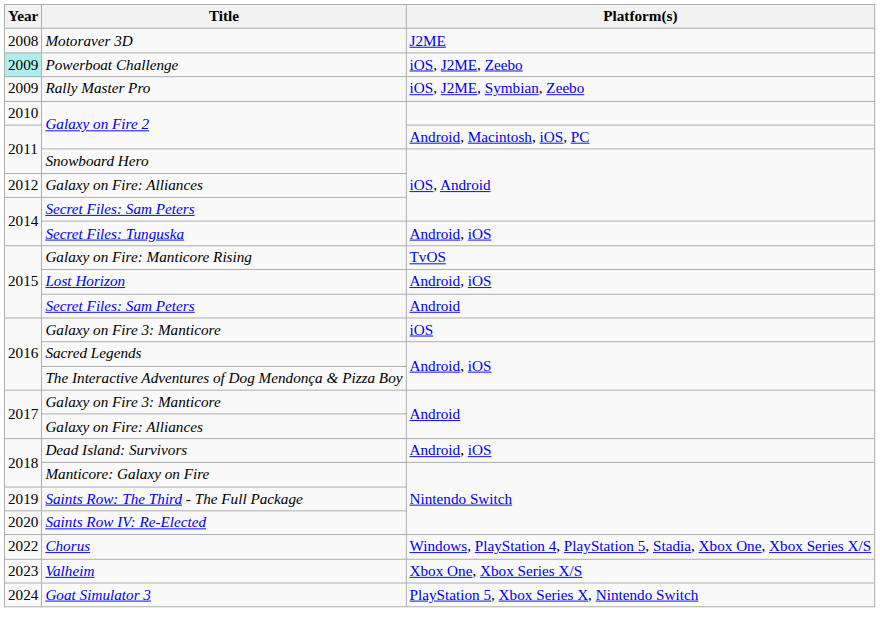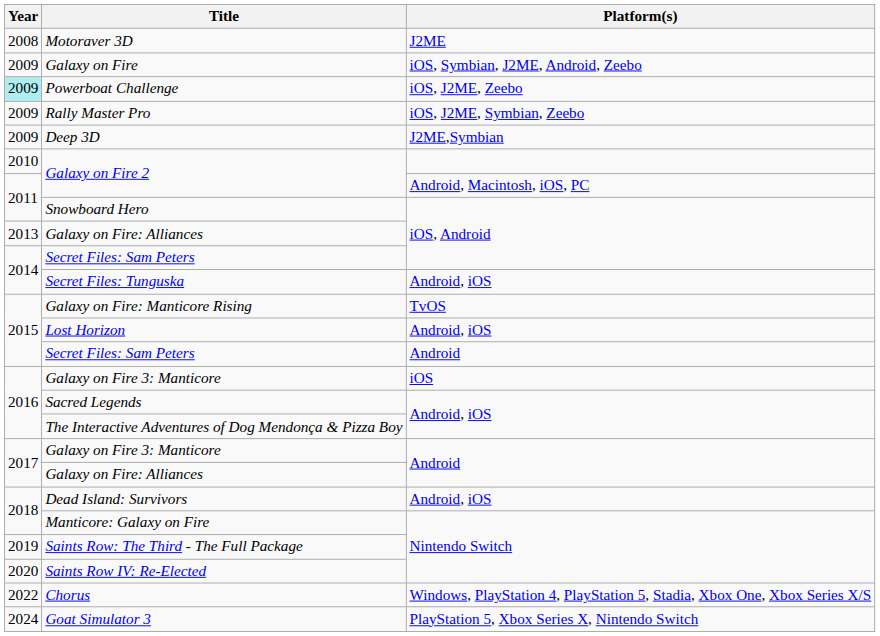 <table class="wikitable sortable">
 <tr>
 <th>Year</th>
 <th>Title</th>
 <th>Platform(s)</th>
 </tr>
 <tr>
 <td rowspan="1">2008</td>
 <td><em>Motoraver 3D</em></td>
 <td rowspan "1"><a href='#'>J2ME</a></td>
 </tr>
 <tr>
+<td rowspan="1">2009</td>
+<td><em>Galaxy on Fire</em></td>
+<td rowspan="1"><a href='#'>iOS</a>, <a href='#'>Symbian</a>, <a href='#'>J2ME</a>, <a href='#'>Android</a>, <a href='#'>Zeebo</a></td>
+</tr>
+<tr>
 <td rowspan="1" style="background: paleturquoise;">2009</td>
 <td><em>Powerboat Challenge</em></td>
 <td rowspan="1"><a href='#'>iOS</a>, <a href='#'>J2ME</a>, <a href='#'>Zeebo</a></td>
 </tr>
 <tr>
 <td rowspan="1">2009</td>
 <td><em>Rally Master Pro</em></td>
 <td rowspan="1"><a href='#'>iOS</a>, <a href='#'>J2ME</a>, <a href='#'>Symbian</a>, <a href='#'>Zeebo</a></td>
+</tr>
+<tr>
+<td rowspan="1">2009</td>
+<td><em>Deep 3D</em></td>
+<td rowspan="1"><a href='#'>J2ME</a>,<a href='#'>Symbian</a></td>
 </tr>
 <tr>
 <td>2010</td>
 <td rowspan="2"><em><a href='#'>Galaxy on Fire 2</a></em></td>
 </tr>
 <tr>
 <td rowspan="2">2011</td>
 <td><a href='#'>Android</a>, <a href='#'>Macintosh</a>, <a href='#'>iOS</a>, <a href='#'>PC</a></td>
 </tr>
 <tr>
 <td><em>Snowboard Hero</em></td>
 <td rowspan="3"><a href='#'>iOS</a>, <a href='#'>Android</a></td>
 </tr>
 <tr>
-<td>2012</td>
+<td>2013</td>
 <td><em>Galaxy on Fire: Alliances</em></td>
 </tr>
 <tr>
 <td rowspan="2">2014</td>
 <td><em><a href='#'>Secret Files: Sam Peters</a></em></td>
 </tr>
 <tr>
 <td><em><a href='#'>Secret Files: Tunguska</a></em></td>
 <td><a href='#'>Android</a>, <a href='#'>iOS</a></td>
 </tr>
 <tr>
 <td rowspan="3">2015</td>
 <td><em>Galaxy on Fire: Manticore Rising</em></td>
 <td><a href='#'>TvOS</a></td>
 </tr>
 <tr>
 <td><em><a href='#'>Lost Horizon</a></em></td>
 <td><a href='#'>Android</a>, <a href='#'>iOS</a></td>
 </tr>
 <tr>
 <td><em><a href='#'>Secret Files: Sam Peters</a></em></td>
 <td><a href='#'>Android</a></td>
 </tr>
 <tr>
 <td rowspan="3">2016</td>
 <td><em>Galaxy on Fire 3: Manticore</em></td>
 <td><a href='#'>iOS</a></td>
 </tr>
 <tr>
 <td><em>Sacred Legends</em></td>
 <td rowspan="2"><a href='#'>Android</a>, <a href='#'>iOS</a></td>
 </tr>
 <tr>
 <td><em>The Interactive Adventures of Dog Mendonça & Pizza Boy</em></td>
 </tr>
 <tr>
 <td rowspan="2">2017</td>
 <td><em>Galaxy on Fire 3: Manticore</em></td>
 <td rowspan="2"><a href='#'>Android</a></td>
 </tr>
 <tr>
 <td><em>Galaxy on Fire: Alliances</em></td>
 </tr>
 <tr>
 <td rowspan="2">2018</td>
 <td><em>Dead Island: Survivors</em></td>
 <td><a href='#'>Android</a>, <a href='#'>iOS</a></td>
 </tr>
 <tr>
 <td><em>Manticore: Galaxy on Fire</em></td>
 <td rowspan="3"><a href='#'>Nintendo Switch</a></td>
 </tr>
 <tr>
 <td>2019</td>
 <td><em><a href='#'>Saints Row: The Third</a> - The Full Package</em></td>
 </tr>
 <tr>
 <td>2020</td>
 <td><em><a href='#'>Saints Row IV: Re-Elected</a></em></td>
 </tr>
 <tr>
 <td>2022</td>
 <td><em><a href='#'>Chorus</a></em></td>
 <td><a href='#'>Windows</a>, <a href='#'>PlayStation 4</a>, <a href='#'>PlayStation 5</a>, <a href='#'>Stadia</a>, <a href='#'>Xbox One</a>, <a href='#'>Xbox Series X/S</a></td>
 </tr>
 <tr>
-<td>2023</td>
-<td><em><a href='#'>Valheim</a></em></td>
-<td><a href='#'>Xbox One</a>, <a href='#'>Xbox Series X/S</a></td>
-</tr>
-<tr>
 <td>2024</td>
 <td><em><a href='#'>Goat Simulator 3</a></em></td>
 <td><a href='#'>PlayStation 5</a>, <a href='#'>Xbox Series X</a>, <a href='#'>Nintendo Switch</a></td>
 </tr>
 </table>
